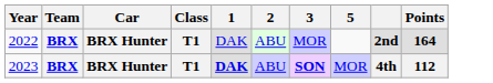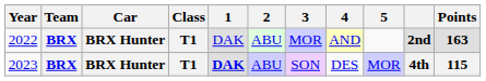 <table class="wikitable" style="text-align:center; font-size:85%">
 <tr>
 <th>Year</th>
 <th>Team</th>
 <th>Car</th>
 <th>Class</th>
 <th>1</th>
 <th>2</th>
 <th>3</th>
+<th>4</th>
 <th>5</th>
 <th></th>
 <th>Points</th>
 </tr>
 <tr>
 <td><a href='#'>2022</a></td>
 <th nowrap><a href='#'>BRX</a></th>
 <th nowrap>BRX Hunter</th>
 <th>T1</th>
 <td style="background:#DFDFDF;"><a href='#'>DAK</a><br></td>
 <td style="background:#DFFFDF;"><a href='#'>ABU</a><br></td>
 <td style="background:#CFCFFF;"><a href='#'>MOR</a><br></td>
+<td style="background:#FFFFBF;"><a href='#'>AND</a><br></td>
 <td></td>
 <th style="background:#DFDFDF;">2nd</th>
-<th style="background:#DFDFDF;">164</th>
+<th style="background:#DFDFDF;">163</th>
 </tr>
 <tr>
 <td><a href='#'>2023</a></td>
 <th nowrap><a href='#'>BRX</a></th>
 <th nowrap>BRX Hunter</th>
 <th>T1</th>
 <td style="background:#DFDFDF;"><strong><a href='#'>DAK</a><br></strong></td>
 <td style="background:#cfcfff;"><a href='#'>ABU</a> <br> </td>
-<td style="background:#efcfff;"><strong><a href='#'>SON</a> <br> </strong></td>
+<td style="background:#efcfff;"><a href='#'>SON</a> <br> </td>
+<td><a href='#'>DES</a></td>
 <td style="background:#cfcfff;"><a href='#'>MOR</a> <br> </td>
 <th>4th</th>
-<th>112</th>
+<th>115</th>
 </tr>
 </table>
